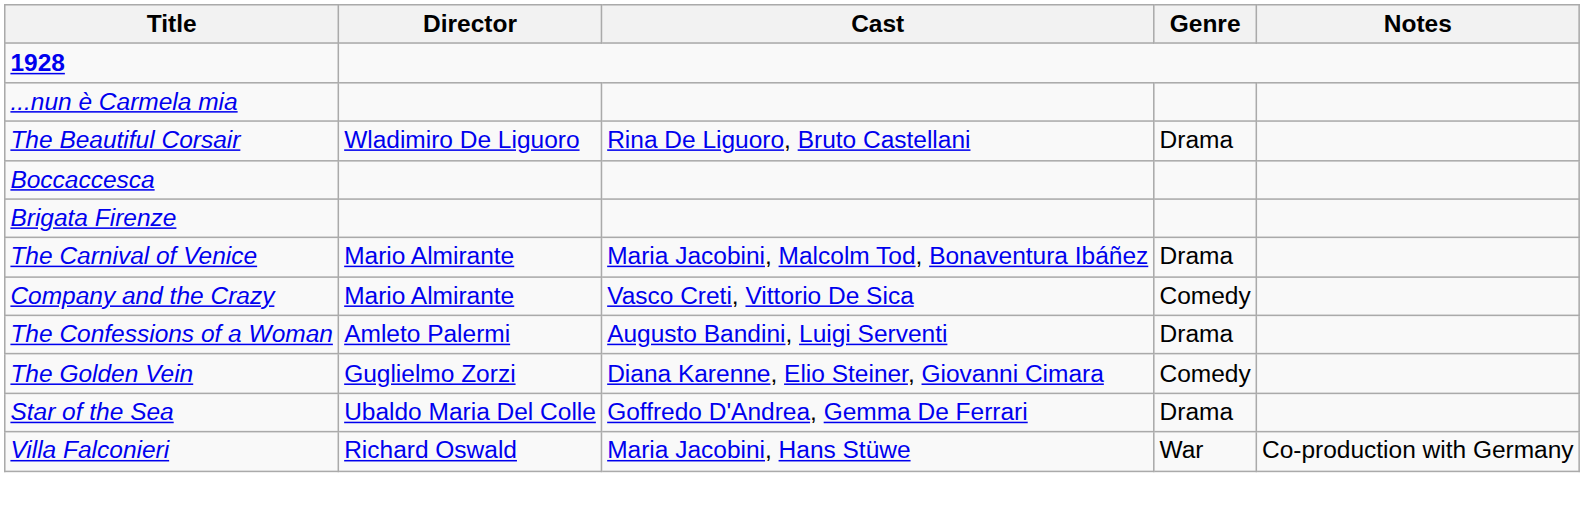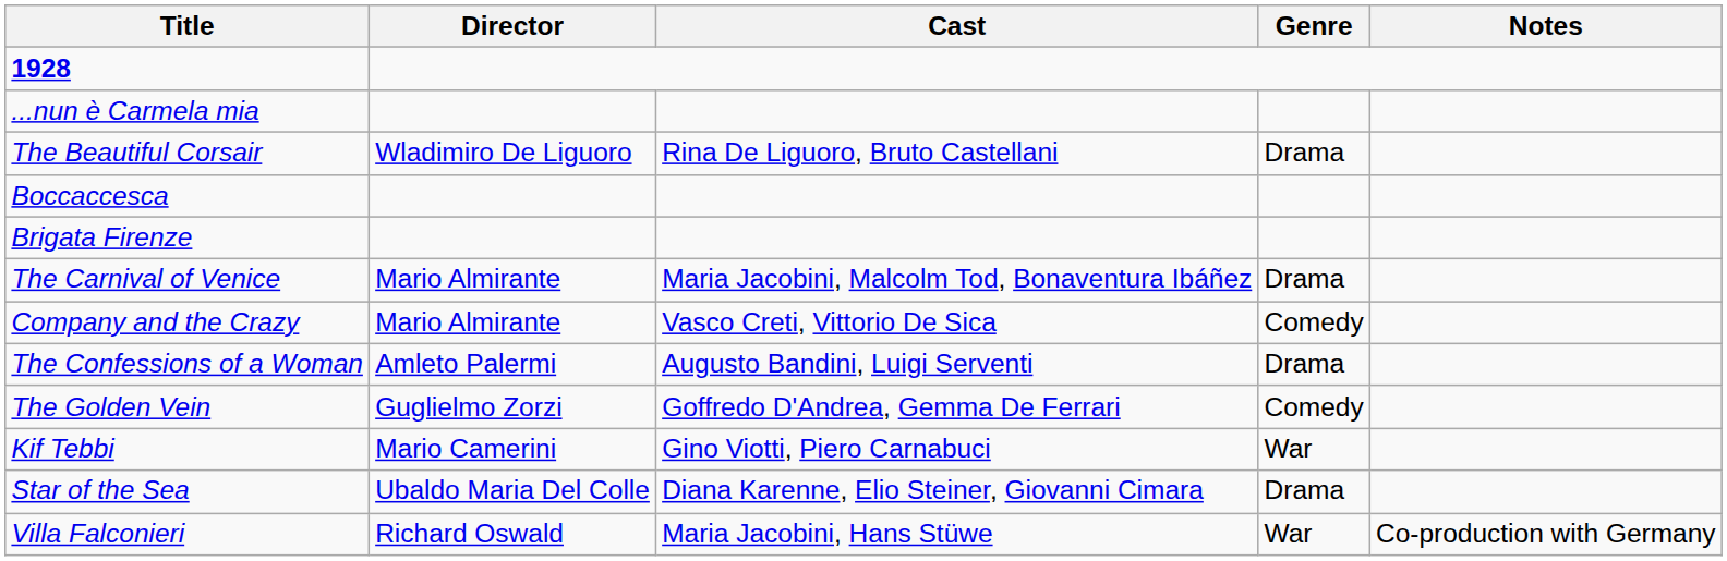 <table class="wikitable">
 <tr>
 <th>Title</th>
 <th>Director</th>
 <th>Cast</th>
 <th>Genre</th>
 <th>Notes</th>
 </tr>
 <tr>
 <td><strong><a href='#'>1928</a></strong></td>
 </tr>
 <tr>
 <td><em><a href='#'>...nun è Carmela mia</a></em></td>
 <td></td>
 <td></td>
 <td></td>
 <td></td>
 </tr>
 <tr>
 <td><em><a href='#'>The Beautiful Corsair</a></em></td>
 <td><a href='#'>Wladimiro De Liguoro</a></td>
 <td><a href='#'>Rina De Liguoro</a>, <a href='#'>Bruto Castellani</a></td>
 <td>Drama</td>
 <td></td>
 </tr>
 <tr>
 <td><em><a href='#'>Boccaccesca</a></em></td>
 <td></td>
 <td></td>
 <td></td>
 <td></td>
 </tr>
 <tr>
 <td><em><a href='#'>Brigata Firenze</a></em></td>
 <td></td>
 <td></td>
 <td></td>
 <td></td>
 </tr>
 <tr>
 <td><em><a href='#'>The Carnival of Venice</a></em></td>
 <td><a href='#'>Mario Almirante</a></td>
 <td><a href='#'>Maria Jacobini</a>, <a href='#'>Malcolm Tod</a>, <a href='#'>Bonaventura Ibáñez</a></td>
 <td>Drama</td>
 <td></td>
 </tr>
 <tr>
 <td><em><a href='#'>Company and the Crazy</a></em></td>
 <td><a href='#'>Mario Almirante</a></td>
 <td><a href='#'>Vasco Creti</a>, <a href='#'>Vittorio De Sica</a></td>
 <td>Comedy</td>
 <td></td>
 </tr>
 <tr>
 <td><em><a href='#'>The Confessions of a Woman</a></em></td>
 <td><a href='#'>Amleto Palermi</a></td>
 <td><a href='#'>Augusto Bandini</a>, <a href='#'>Luigi Serventi</a></td>
 <td>Drama</td>
 <td></td>
 </tr>
 <tr>
 <td><em><a href='#'>The Golden Vein</a></em></td>
 <td><a href='#'>Guglielmo Zorzi</a></td>
-<td><a href='#'>Diana Karenne</a>, <a href='#'>Elio Steiner</a>, <a href='#'>Giovanni Cimara</a></td>
+<td><a href='#'>Goffredo D'Andrea</a>, <a href='#'>Gemma De Ferrari</a></td>
 <td>Comedy</td>
+<td></td>
+</tr>
+<tr>
+<td><em><a href='#'>Kif Tebbi</a></em></td>
+<td><a href='#'>Mario Camerini</a></td>
+<td><a href='#'>Gino Viotti</a>, <a href='#'>Piero Carnabuci</a></td>
+<td>War</td>
 <td></td>
 </tr>
 <tr>
 <td><em><a href='#'>Star of the Sea</a></em></td>
 <td><a href='#'>Ubaldo Maria Del Colle</a></td>
-<td><a href='#'>Goffredo D'Andrea</a>, <a href='#'>Gemma De Ferrari</a></td>
+<td><a href='#'>Diana Karenne</a>, <a href='#'>Elio Steiner</a>, <a href='#'>Giovanni Cimara</a></td>
 <td>Drama</td>
 <td></td>
 </tr>
 <tr>
 <td><em><a href='#'>Villa Falconieri</a></em></td>
 <td><a href='#'>Richard Oswald</a></td>
 <td><a href='#'>Maria Jacobini</a>, <a href='#'>Hans Stüwe</a></td>
 <td>War</td>
 <td>Co-production with Germany<br></td>
 </tr>
 </table>
